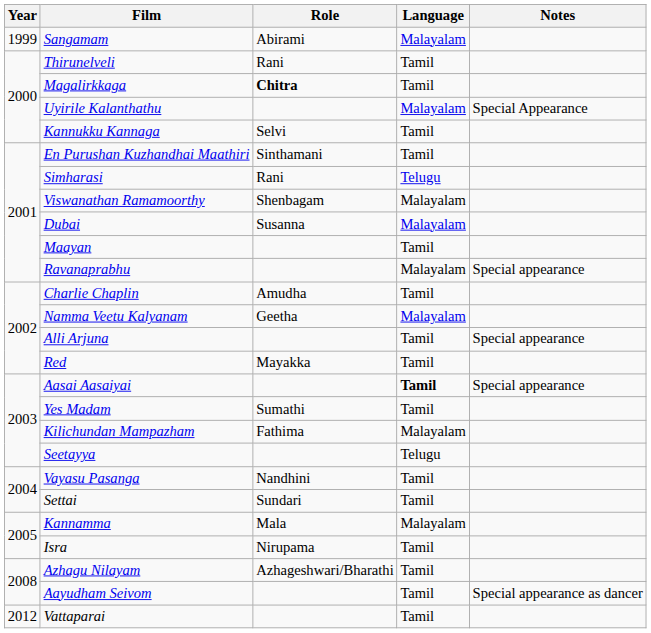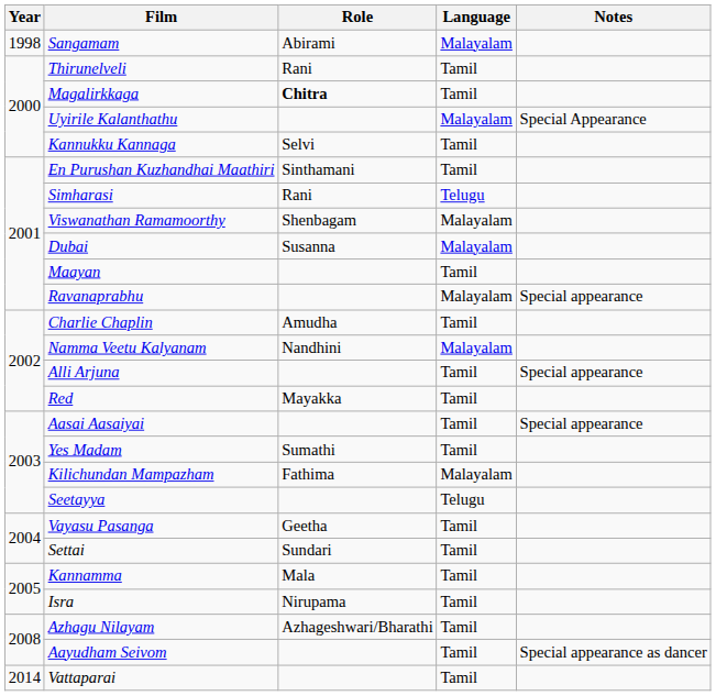 <table class="wikitable">
 <tr>
 <th>Year</th>
 <th>Film</th>
 <th>Role</th>
 <th>Language</th>
 <th>Notes</th>
 </tr>
 <tr>
-<td rowspan="1">1999</td>
+<td rowspan="1">1998</td>
 <td><em><a href='#'>Sangamam</a></em></td>
 <td>Abirami</td>
 <td><a href='#'>Malayalam</a></td>
 <td></td>
 </tr>
 <tr>
 <td rowspan="4">2000</td>
 <td><em><a href='#'>Thirunelveli</a></em></td>
 <td>Rani</td>
 <td>Tamil</td>
 <td></td>
 </tr>
 <tr>
 <td><em><a href='#'>Magalirkkaga</a></em></td>
 <td><strong>Chitra</strong></td>
 <td>Tamil</td>
 <td></td>
 </tr>
 <tr>
 <td><em><a href='#'>Uyirile Kalanthathu</a></em></td>
 <td></td>
 <td><a href='#'>Malayalam</a></td>
 <td>Special Appearance</td>
 </tr>
 <tr>
 <td><em><a href='#'>Kannukku Kannaga</a></em></td>
 <td>Selvi</td>
 <td>Tamil</td>
 <td></td>
 </tr>
 <tr>
 <td rowspan="6">2001</td>
 <td><em><a href='#'>En Purushan Kuzhandhai Maathiri</a></em></td>
 <td>Sinthamani</td>
 <td>Tamil</td>
 <td></td>
 </tr>
 <tr>
 <td><em><a href='#'>Simharasi</a></em></td>
 <td>Rani</td>
 <td><a href='#'>Telugu</a></td>
 <td></td>
 </tr>
 <tr>
 <td><em><a href='#'>Viswanathan Ramamoorthy</a></em></td>
 <td>Shenbagam</td>
 <td>Malayalam</td>
 <td></td>
 </tr>
 <tr>
 <td><em><a href='#'>Dubai</a></em></td>
 <td>Susanna</td>
 <td><a href='#'>Malayalam</a></td>
 <td></td>
 </tr>
 <tr>
 <td><em><a href='#'>Maayan</a></em></td>
 <td></td>
 <td>Tamil</td>
 <td></td>
 </tr>
 <tr>
 <td><em><a href='#'>Ravanaprabhu</a></em></td>
 <td></td>
 <td>Malayalam</td>
 <td>Special appearance</td>
 </tr>
 <tr>
 <td rowspan="4">2002</td>
 <td><em><a href='#'>Charlie Chaplin</a></em></td>
 <td>Amudha</td>
 <td>Tamil</td>
 <td></td>
 </tr>
 <tr>
 <td><em><a href='#'>Namma Veetu Kalyanam</a></em></td>
-<td>Geetha</td>
+<td>Nandhini</td>
 <td><a href='#'>Malayalam</a></td>
 <td></td>
 </tr>
 <tr>
 <td><em><a href='#'>Alli Arjuna</a></em></td>
 <td></td>
 <td>Tamil</td>
 <td>Special appearance</td>
 </tr>
 <tr>
 <td><em><a href='#'>Red</a></em></td>
 <td>Mayakka</td>
 <td>Tamil</td>
 <td></td>
 </tr>
 <tr>
 <td rowspan="4">2003</td>
 <td><em><a href='#'>Aasai Aasaiyai</a></em></td>
 <td></td>
-<td><strong>Tamil</strong></td>
+<td>Tamil</td>
 <td>Special appearance</td>
 </tr>
 <tr>
 <td><em><a href='#'>Yes Madam</a></em></td>
 <td>Sumathi</td>
 <td>Tamil</td>
 <td></td>
 </tr>
 <tr>
 <td><em><a href='#'>Kilichundan Mampazham</a></em></td>
 <td>Fathima</td>
 <td>Malayalam</td>
 <td></td>
 </tr>
 <tr>
 <td><em><a href='#'>Seetayya</a></em></td>
 <td></td>
 <td>Telugu</td>
 <td></td>
 </tr>
 <tr>
 <td rowspan="2">2004</td>
 <td><em><a href='#'>Vayasu Pasanga</a></em></td>
-<td>Nandhini</td>
+<td>Geetha</td>
 <td>Tamil</td>
 <td></td>
 </tr>
 <tr>
 <td><em>Settai</em></td>
 <td>Sundari</td>
 <td>Tamil</td>
 <td></td>
 </tr>
 <tr>
 <td rowspan="2">2005</td>
 <td><em><a href='#'>Kannamma</a></em></td>
 <td>Mala</td>
-<td>Malayalam</td>
+<td>Tamil</td>
 <td></td>
 </tr>
 <tr>
 <td><em>Isra</em></td>
 <td>Nirupama</td>
 <td>Tamil</td>
 <td></td>
 </tr>
 <tr>
 <td rowspan="2">2008</td>
 <td><em><a href='#'>Azhagu Nilayam</a></em></td>
 <td>Azhageshwari/Bharathi</td>
 <td>Tamil</td>
 <td></td>
 </tr>
 <tr>
 <td><em><a href='#'>Aayudham Seivom</a></em></td>
 <td></td>
 <td>Tamil</td>
 <td>Special appearance as dancer</td>
 </tr>
 <tr>
-<td>2012</td>
+<td>2014</td>
 <td><em>Vattaparai</em></td>
 <td></td>
 <td>Tamil</td>
 <td></td>
 </tr>
 </table>
